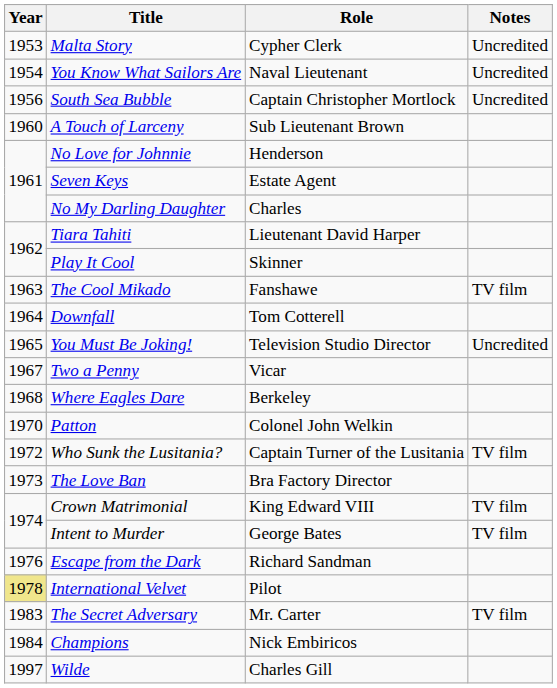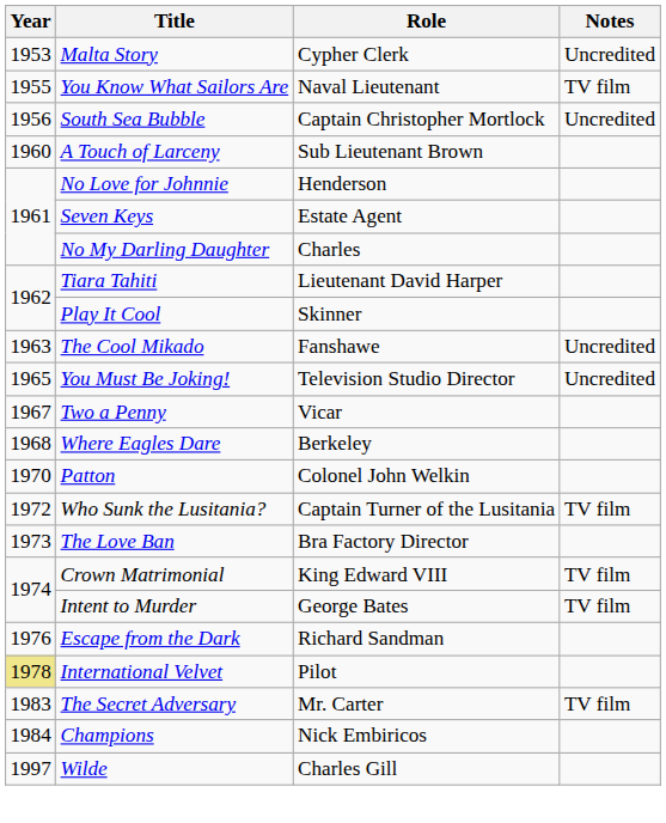 <table class="wikitable sortable">
 <tr>
 <th>Year</th>
 <th>Title</th>
 <th>Role</th>
 <th>Notes</th>
 </tr>
 <tr>
 <td>1953</td>
 <td><em><a href='#'>Malta Story</a></em></td>
 <td>Cypher Clerk</td>
 <td>Uncredited</td>
 </tr>
 <tr>
-<td>1954</td>
+<td>1955</td>
 <td><em><a href='#'>You Know What Sailors Are</a></em></td>
 <td>Naval Lieutenant</td>
-<td>Uncredited</td>
+<td>TV film</td>
 </tr>
 <tr>
 <td>1956</td>
 <td><em><a href='#'>South Sea Bubble</a></em></td>
 <td>Captain Christopher Mortlock</td>
 <td>Uncredited</td>
 </tr>
 <tr>
 <td>1960</td>
 <td><em><a href='#'>A Touch of Larceny</a></em></td>
 <td>Sub Lieutenant Brown</td>
 <td></td>
 </tr>
 <tr>
 <td rowspan="3">1961</td>
 <td><em><a href='#'>No Love for Johnnie</a></em></td>
 <td>Henderson</td>
 <td></td>
 </tr>
 <tr>
 <td><em><a href='#'>Seven Keys</a></em></td>
 <td>Estate Agent</td>
 <td></td>
 </tr>
 <tr>
 <td><em><a href='#'>No My Darling Daughter</a></em></td>
 <td>Charles</td>
 <td></td>
 </tr>
 <tr>
 <td rowspan="2">1962</td>
 <td><em><a href='#'>Tiara Tahiti</a></em></td>
 <td>Lieutenant David Harper</td>
 <td></td>
 </tr>
 <tr>
 <td><em><a href='#'>Play It Cool</a></em></td>
 <td>Skinner</td>
 <td></td>
 </tr>
 <tr>
 <td>1963</td>
 <td><em><a href='#'>The Cool Mikado</a></em></td>
 <td>Fanshawe</td>
-<td>TV film</td>
-</tr>
-<tr>
-<td>1964</td>
-<td><em><a href='#'>Downfall</a></em></td>
-<td>Tom Cotterell</td>
-<td></td>
+<td>Uncredited</td>
 </tr>
 <tr>
 <td>1965</td>
 <td><em><a href='#'>You Must Be Joking!</a></em></td>
 <td>Television Studio Director</td>
 <td>Uncredited</td>
 </tr>
 <tr>
 <td>1967</td>
 <td><em><a href='#'>Two a Penny</a></em></td>
 <td>Vicar</td>
 <td></td>
 </tr>
 <tr>
 <td>1968</td>
 <td><em><a href='#'>Where Eagles Dare</a></em></td>
 <td>Berkeley</td>
 <td></td>
 </tr>
 <tr>
 <td>1970</td>
 <td><em><a href='#'>Patton</a></em></td>
 <td>Colonel John Welkin</td>
 <td></td>
 </tr>
 <tr>
 <td>1972</td>
 <td><em>Who Sunk the Lusitania?</em></td>
 <td>Captain Turner of the Lusitania</td>
 <td>TV film</td>
 </tr>
 <tr>
 <td>1973</td>
 <td><em><a href='#'>The Love Ban</a></em></td>
 <td>Bra Factory Director</td>
 <td></td>
 </tr>
 <tr>
 <td rowspan="2">1974</td>
 <td><em>Crown Matrimonial</em></td>
 <td>King Edward VIII</td>
 <td>TV film</td>
 </tr>
 <tr>
 <td><em>Intent to Murder</em></td>
 <td>George Bates</td>
 <td>TV film</td>
 </tr>
 <tr>
 <td>1976</td>
 <td><em><a href='#'>Escape from the Dark</a></em></td>
 <td>Richard Sandman</td>
 <td></td>
 </tr>
 <tr>
 <td style="background: khaki;">1978</td>
 <td><em><a href='#'>International Velvet</a></em></td>
 <td>Pilot</td>
 <td></td>
 </tr>
 <tr>
 <td>1983</td>
 <td><em><a href='#'>The Secret Adversary</a></em></td>
 <td>Mr. Carter</td>
 <td>TV film</td>
 </tr>
 <tr>
 <td>1984</td>
 <td><em><a href='#'>Champions</a></em></td>
 <td>Nick Embiricos</td>
 <td></td>
 </tr>
 <tr>
 <td>1997</td>
 <td><em><a href='#'>Wilde</a></em></td>
 <td>Charles Gill</td>
 <td></td>
 </tr>
 </table>
